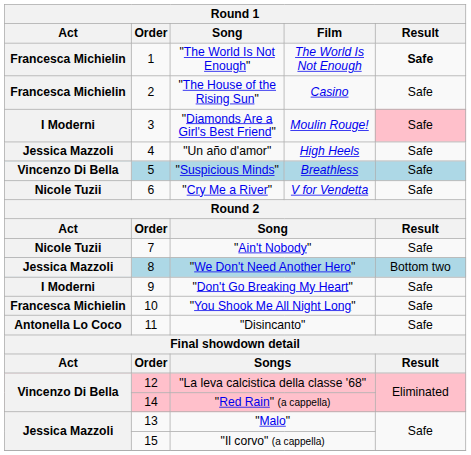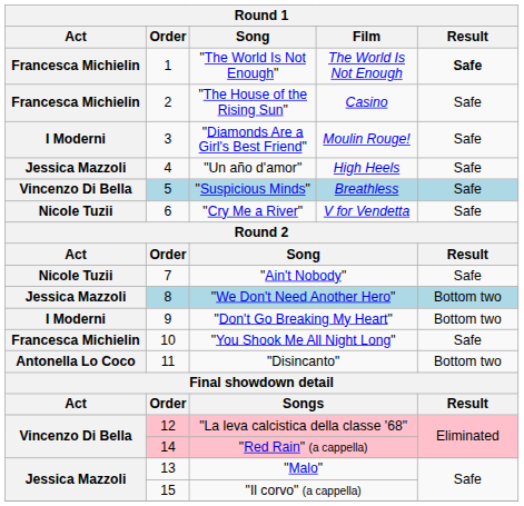 <table class="wikitable plainrowheaders" style="text-align:center;">
 <tr>
 <th colspan="5">Round 1</th>
 </tr>
 <tr>
 <th scope="col" style="width:10em;">Act</th>
 <th scope="col">Order</th>
 <th scope="col">Song</th>
 <th scope="col">Film</th>
 <th scope="col" style="width:7em;">Result</th>
 </tr>
 <tr>
 <th scope="row">Francesca Michielin</th>
 <td>1</td>
 <td>"<a href='#'>The World Is Not Enough</a>"</td>
 <td><em><a href='#'>The World Is Not Enough</a></em></td>
 <td><strong>Safe</strong></td>
 </tr>
 <tr>
 <th scope="row">Francesca Michielin</th>
 <td>2</td>
 <td>"<a href='#'>The House of the Rising Sun</a>"</td>
 <td><em><a href='#'>Casino</a></em></td>
 <td>Safe</td>
 </tr>
 <tr>
 <th scope="row">I Moderni</th>
 <td>3</td>
 <td>"<a href='#'>Diamonds Are a Girl's Best Friend</a>"</td>
 <td><em><a href='#'>Moulin Rouge!</a></em></td>
-<td style="background: pink;">Safe</td>
+<td>Safe</td>
 </tr>
 <tr>
 <th scope="row">Jessica Mazzoli</th>
 <td>4</td>
 <td>"Un año d'amor"</td>
 <td><em><a href='#'>High Heels</a></em></td>
 <td>Safe</td>
 </tr>
 <tr style="background:lightblue;">
 <th scope="row">Vincenzo Di Bella</th>
 <td>5</td>
 <td>"<a href='#'>Suspicious Minds</a>"</td>
 <td><em><a href='#'>Breathless</a></em></td>
 <td>Safe</td>
 </tr>
 <tr>
 <th scope="row">Nicole Tuzii</th>
 <td>6</td>
 <td>"<a href='#'>Cry Me a River</a>"</td>
 <td><em><a href='#'>V for Vendetta</a></em></td>
 <td>Safe</td>
 </tr>
 <tr>
 <th colspan="5">Round 2</th>
 </tr>
 <tr>
 <th scope="col" style="width:10em;">Act</th>
 <th scope="col">Order</th>
 <th scope="col" colspan="2">Song</th>
 <th scope="col" style="width:7em;">Result</th>
 </tr>
 <tr>
 <th scope="row">Nicole Tuzii</th>
 <td>7</td>
 <td colspan="2">"<a href='#'>Ain't Nobody</a>"</td>
 <td>Safe</td>
 </tr>
 <tr style="background:lightblue;">
 <th scope="row">Jessica Mazzoli</th>
 <td>8</td>
 <td colspan="2">"<a href='#'>We Don't Need Another Hero</a>"</td>
 <td>Bottom two</td>
 </tr>
 <tr>
 <th scope="row">I Moderni</th>
 <td>9</td>
 <td colspan="2">"<a href='#'>Don't Go Breaking My Heart</a>"</td>
-<td>Safe</td>
+<td>Bottom two</td>
 </tr>
 <tr>
 <th scope="row">Francesca Michielin</th>
 <td>10</td>
 <td colspan="2">"<a href='#'>You Shook Me All Night Long</a>"</td>
 <td>Safe</td>
 </tr>
 <tr>
 <th scope="row">Antonella Lo Coco</th>
 <td>11</td>
 <td colspan="2">"Disincanto"</td>
-<td>Safe</td>
+<td>Bottom two</td>
 </tr>
 <tr>
 <th colspan="5">Final showdown detail</th>
 </tr>
 <tr>
 <th scope="col" style="width:10em;">Act</th>
 <th scope="col">Order</th>
 <th scope="col" colspan="2">Songs</th>
 <th scope="col" style="width:7em;">Result</th>
 </tr>
 <tr style="background:pink;">
 <th scope="row" rowspan="2">Vincenzo Di Bella</th>
 <td>12</td>
 <td colspan="2">"La leva calcistica della classe '68"</td>
 <td rowspan="2">Eliminated</td>
 </tr>
 <tr style="background:pink;">
 <td>14</td>
 <td colspan="2">"<a href='#'>Red Rain</a>" <small>(a cappella)</small></td>
 </tr>
 <tr>
 <th scope="row" rowspan="2">Jessica Mazzoli</th>
 <td>13</td>
 <td colspan="2">"<a href='#'>Malo</a>"</td>
 <td rowspan="2">Safe</td>
 </tr>
 <tr>
 <td>15</td>
 <td colspan="2">"Il corvo" <small>(a cappella)</small></td>
 </tr>
 <tr>
 </tr>
 </table>
